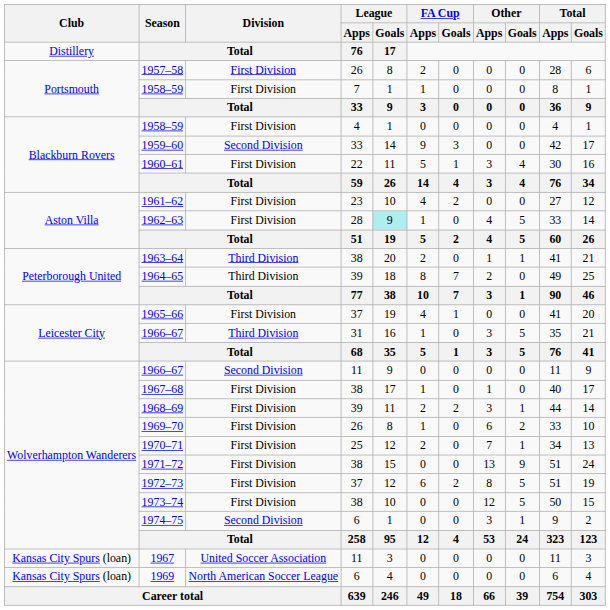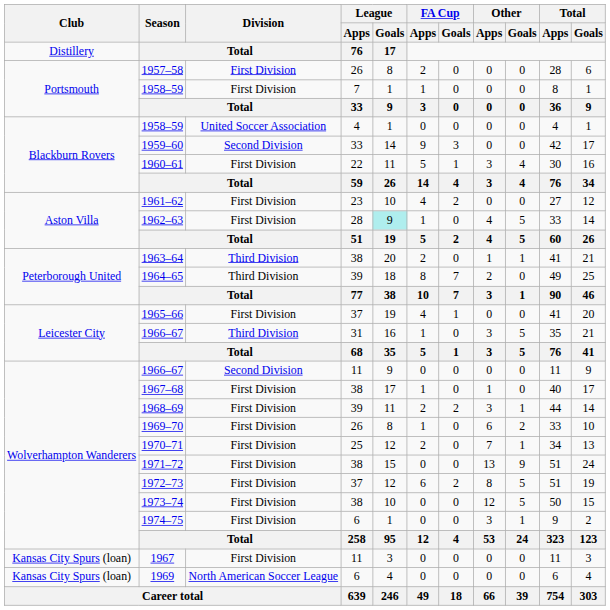 <table class="wikitable" style="text-align:center">
 <tr>
 <th rowspan="2">Club</th>
 <th rowspan="2">Season</th>
 <th rowspan="2">Division</th>
 <th colspan="2">League</th>
 <th colspan="2"><a href='#'>FA Cup</a></th>
 <th colspan="2">Other</th>
 <th colspan="2">Total</th>
 </tr>
 <tr>
 <th>Apps</th>
 <th>Goals</th>
 <th>Apps</th>
 <th>Goals</th>
 <th>Apps</th>
 <th>Goals</th>
 <th>Apps</th>
 <th>Goals</th>
 </tr>
 <tr>
 <td><a href='#'>Distillery</a></td>
 <th colspan="2">Total</th>
 <th>76</th>
 <th>17</th>
 </tr>
 <tr>
 <td rowspan="3"><a href='#'>Portsmouth</a></td>
 <td><a href='#'>1957–58</a></td>
 <td><a href='#'>First Division</a></td>
 <td>26</td>
 <td>8</td>
 <td>2</td>
 <td>0</td>
 <td>0</td>
 <td>0</td>
 <td>28</td>
 <td>6</td>
 </tr>
 <tr>
 <td><a href='#'>1958–59</a></td>
 <td>First Division</td>
 <td>7</td>
 <td>1</td>
 <td>1</td>
 <td>0</td>
 <td>0</td>
 <td>0</td>
 <td>8</td>
 <td>1</td>
 </tr>
 <tr>
 <th colspan="2">Total</th>
 <th>33</th>
 <th>9</th>
 <th>3</th>
 <th>0</th>
 <th>0</th>
 <th>0</th>
 <th>36</th>
 <th>9</th>
 </tr>
 <tr>
 <td rowspan="4"><a href='#'>Blackburn Rovers</a></td>
 <td><a href='#'>1958–59</a></td>
-<td>First Division</td>
+<td><a href='#'>United Soccer Association</a></td>
 <td>4</td>
 <td>1</td>
 <td>0</td>
 <td>0</td>
 <td>0</td>
 <td>0</td>
 <td>4</td>
 <td>1</td>
 </tr>
 <tr>
 <td><a href='#'>1959–60</a></td>
 <td><a href='#'>Second Division</a></td>
 <td>33</td>
 <td>14</td>
 <td>9</td>
 <td>3</td>
 <td>0</td>
 <td>0</td>
 <td>42</td>
 <td>17</td>
 </tr>
 <tr>
 <td><a href='#'>1960–61</a></td>
 <td>First Division</td>
 <td>22</td>
 <td>11</td>
 <td>5</td>
 <td>1</td>
 <td>3</td>
 <td>4</td>
 <td>30</td>
 <td>16</td>
 </tr>
 <tr>
 <th colspan="2">Total</th>
 <th>59</th>
 <th>26</th>
 <th>14</th>
 <th>4</th>
 <th>3</th>
 <th>4</th>
 <th>76</th>
 <th>34</th>
 </tr>
 <tr>
 <td rowspan="3"><a href='#'>Aston Villa</a></td>
 <td><a href='#'>1961–62</a></td>
 <td>First Division</td>
 <td>23</td>
 <td>10</td>
 <td>4</td>
 <td>2</td>
 <td>0</td>
 <td>0</td>
 <td>27</td>
 <td>12</td>
 </tr>
 <tr>
 <td><a href='#'>1962–63</a></td>
 <td>First Division</td>
 <td>28</td>
 <td style="background: paleturquoise;">9</td>
 <td>1</td>
 <td>0</td>
 <td>4</td>
 <td>5</td>
 <td>33</td>
 <td>14</td>
 </tr>
 <tr>
 <th colspan="2">Total</th>
 <th>51</th>
 <th>19</th>
 <th>5</th>
 <th>2</th>
 <th>4</th>
 <th>5</th>
 <th>60</th>
 <th>26</th>
 </tr>
 <tr>
 <td rowspan="3"><a href='#'>Peterborough United</a></td>
 <td><a href='#'>1963–64</a></td>
 <td><a href='#'>Third Division</a></td>
 <td>38</td>
 <td>20</td>
 <td>2</td>
 <td>0</td>
 <td>1</td>
 <td>1</td>
 <td>41</td>
 <td>21</td>
 </tr>
 <tr>
 <td><a href='#'>1964–65</a></td>
 <td>Third Division</td>
 <td>39</td>
 <td>18</td>
 <td>8</td>
 <td>7</td>
 <td>2</td>
 <td>0</td>
 <td>49</td>
 <td>25</td>
 </tr>
 <tr>
 <th colspan="2">Total</th>
 <th>77</th>
 <th>38</th>
 <th>10</th>
 <th>7</th>
 <th>3</th>
 <th>1</th>
 <th>90</th>
 <th>46</th>
 </tr>
 <tr>
 <td rowspan="3"><a href='#'>Leicester City</a></td>
 <td><a href='#'>1965–66</a></td>
 <td>First Division</td>
 <td>37</td>
 <td>19</td>
 <td>4</td>
 <td>1</td>
 <td>0</td>
 <td>0</td>
 <td>41</td>
 <td>20</td>
 </tr>
 <tr>
 <td><a href='#'>1966–67</a></td>
 <td><a href='#'>Third Division</a></td>
 <td>31</td>
 <td>16</td>
 <td>1</td>
 <td>0</td>
 <td>3</td>
 <td>5</td>
 <td>35</td>
 <td>21</td>
 </tr>
 <tr>
 <th colspan="2">Total</th>
 <th>68</th>
 <th>35</th>
 <th>5</th>
 <th>1</th>
 <th>3</th>
 <th>5</th>
 <th>76</th>
 <th>41</th>
 </tr>
 <tr>
 <td rowspan="10"><a href='#'>Wolverhampton Wanderers</a></td>
 <td><a href='#'>1966–67</a></td>
 <td><a href='#'>Second Division</a></td>
 <td>11</td>
 <td>9</td>
 <td>0</td>
 <td>0</td>
 <td>0</td>
 <td>0</td>
 <td>11</td>
 <td>9</td>
 </tr>
 <tr>
 <td><a href='#'>1967–68</a></td>
 <td>First Division</td>
 <td>38</td>
 <td>17</td>
 <td>1</td>
 <td>0</td>
 <td>1</td>
 <td>0</td>
 <td>40</td>
 <td>17</td>
 </tr>
 <tr>
 <td><a href='#'>1968–69</a></td>
 <td>First Division</td>
 <td>39</td>
 <td>11</td>
 <td>2</td>
 <td>2</td>
 <td>3</td>
 <td>1</td>
 <td>44</td>
 <td>14</td>
 </tr>
 <tr>
 <td><a href='#'>1969–70</a></td>
 <td>First Division</td>
 <td>26</td>
 <td>8</td>
 <td>1</td>
 <td>0</td>
 <td>6</td>
 <td>2</td>
 <td>33</td>
 <td>10</td>
 </tr>
 <tr>
 <td><a href='#'>1970–71</a></td>
 <td>First Division</td>
 <td>25</td>
 <td>12</td>
 <td>2</td>
 <td>0</td>
 <td>7</td>
 <td>1</td>
 <td>34</td>
 <td>13</td>
 </tr>
 <tr>
 <td><a href='#'>1971–72</a></td>
 <td>First Division</td>
 <td>38</td>
 <td>15</td>
 <td>0</td>
 <td>0</td>
 <td>13</td>
 <td>9</td>
 <td>51</td>
 <td>24</td>
 </tr>
 <tr>
 <td><a href='#'>1972–73</a></td>
 <td>First Division</td>
 <td>37</td>
 <td>12</td>
 <td>6</td>
 <td>2</td>
 <td>8</td>
 <td>5</td>
 <td>51</td>
 <td>19</td>
 </tr>
 <tr>
 <td><a href='#'>1973–74</a></td>
 <td>First Division</td>
 <td>38</td>
 <td>10</td>
 <td>0</td>
 <td>0</td>
 <td>12</td>
 <td>5</td>
 <td>50</td>
 <td>15</td>
 </tr>
 <tr>
 <td><a href='#'>1974–75</a></td>
-<td><a href='#'>Second Division</a></td>
+<td>First Division</td>
 <td>6</td>
 <td>1</td>
 <td>0</td>
 <td>0</td>
 <td>3</td>
 <td>1</td>
 <td>9</td>
 <td>2</td>
 </tr>
 <tr>
 <th colspan="2">Total</th>
 <th>258</th>
 <th>95</th>
 <th>12</th>
 <th>4</th>
 <th>53</th>
 <th>24</th>
 <th>323</th>
 <th>123</th>
 </tr>
 <tr>
 <td><a href='#'>Kansas City Spurs</a> (loan)</td>
 <td><a href='#'>1967</a></td>
-<td><a href='#'>United Soccer Association</a></td>
+<td>First Division</td>
 <td>11</td>
 <td>3</td>
 <td>0</td>
 <td>0</td>
 <td>0</td>
 <td>0</td>
 <td>11</td>
 <td>3</td>
 </tr>
 <tr>
 <td><a href='#'>Kansas City Spurs</a> (loan)</td>
 <td><a href='#'>1969</a></td>
 <td><a href='#'>North American Soccer League</a></td>
 <td>6</td>
 <td>4</td>
 <td>0</td>
 <td>0</td>
 <td>0</td>
 <td>0</td>
 <td>6</td>
 <td>4</td>
 </tr>
 <tr>
 <th colspan="3">Career total</th>
 <th>639</th>
 <th>246</th>
 <th>49</th>
 <th>18</th>
 <th>66</th>
 <th>39</th>
 <th>754</th>
 <th>303</th>
 </tr>
 </table>
